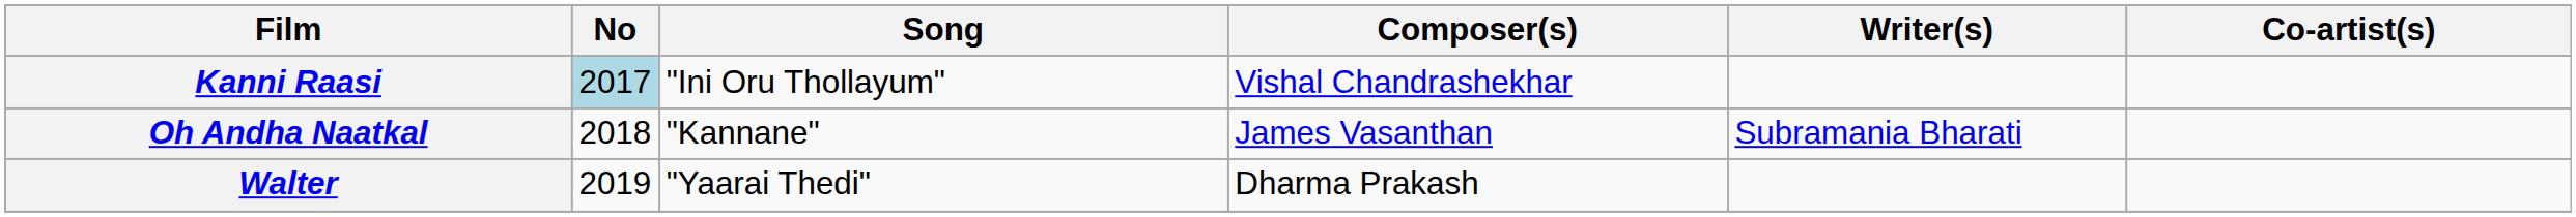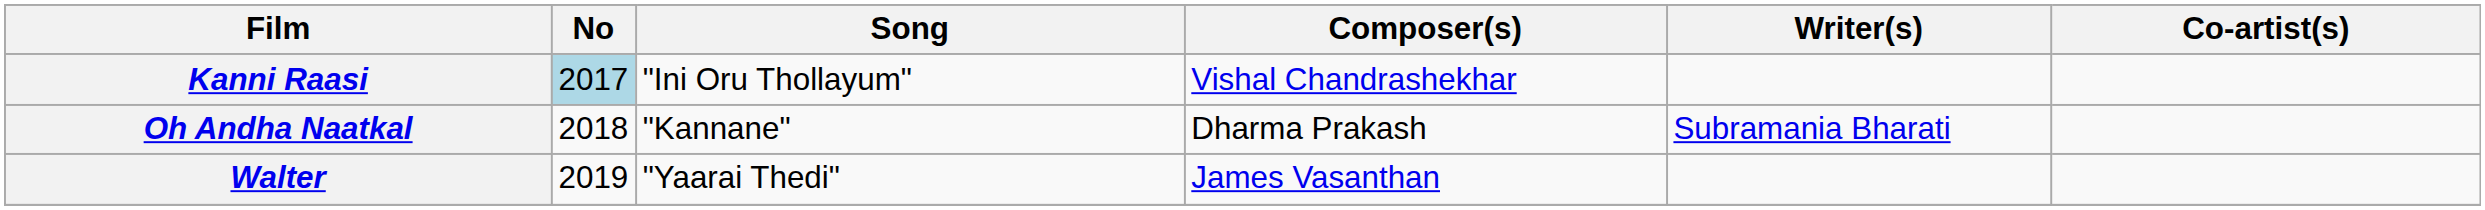 <table class="wikitable plainrowheaders" style="width:100%;" textcolor:#000;">
 <tr>
 <th scope="col" style="width:23%;"><strong>Film</strong></th>
 <th><strong>No</strong></th>
 <th scope="col" style="width:23%;"><strong>Song</strong></th>
 <th scope="col" style="width:20%;"><strong>Composer(s)</strong></th>
 <th scope="col" style="width:16%;"><strong>Writer(s)</strong></th>
 <th scope="col" style="width:18%;"><strong>Co-artist(s)</strong></th>
 </tr>
 <tr>
 <th><em><a href='#'>Kanni Raasi</a></em></th>
 <td style="background: lightblue;">2017</td>
 <td>"Ini Oru Thollayum"</td>
 <td><a href='#'>Vishal Chandrashekhar</a></td>
 <td></td>
 <td></td>
 </tr>
 <tr>
 <th><em><a href='#'>Oh Andha Naatkal</a></em></th>
 <td>2018</td>
 <td>"Kannane"</td>
-<td><a href='#'>James Vasanthan</a></td>
+<td>Dharma Prakash</td>
 <td><a href='#'>Subramania Bharati</a></td>
 <td></td>
 </tr>
 <tr>
 <th><em><a href='#'>Walter</a></em></th>
 <td>2019</td>
 <td>"Yaarai Thedi"</td>
-<td>Dharma Prakash</td>
+<td><a href='#'>James Vasanthan</a></td>
 <td></td>
 <td></td>
 </tr>
 <tr>
 </tr>
 </table>
